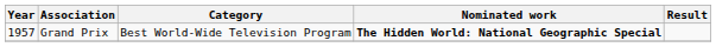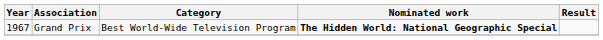 <table class="wikitable">
 <tr>
 <th>Year</th>
 <th>Association</th>
 <th>Category</th>
 <th>Nominated work</th>
 <th>Result</th>
 </tr>
 <tr>
-<td>1957</td>
+<td>1967</td>
 <td>Grand Prix</td>
 <td>Best World-Wide Television Program</td>
 <td><strong>The Hidden World: National Geographic Special</strong></td>
 <td></td>
 </tr>
 <tr>
 </tr>
 </table>
